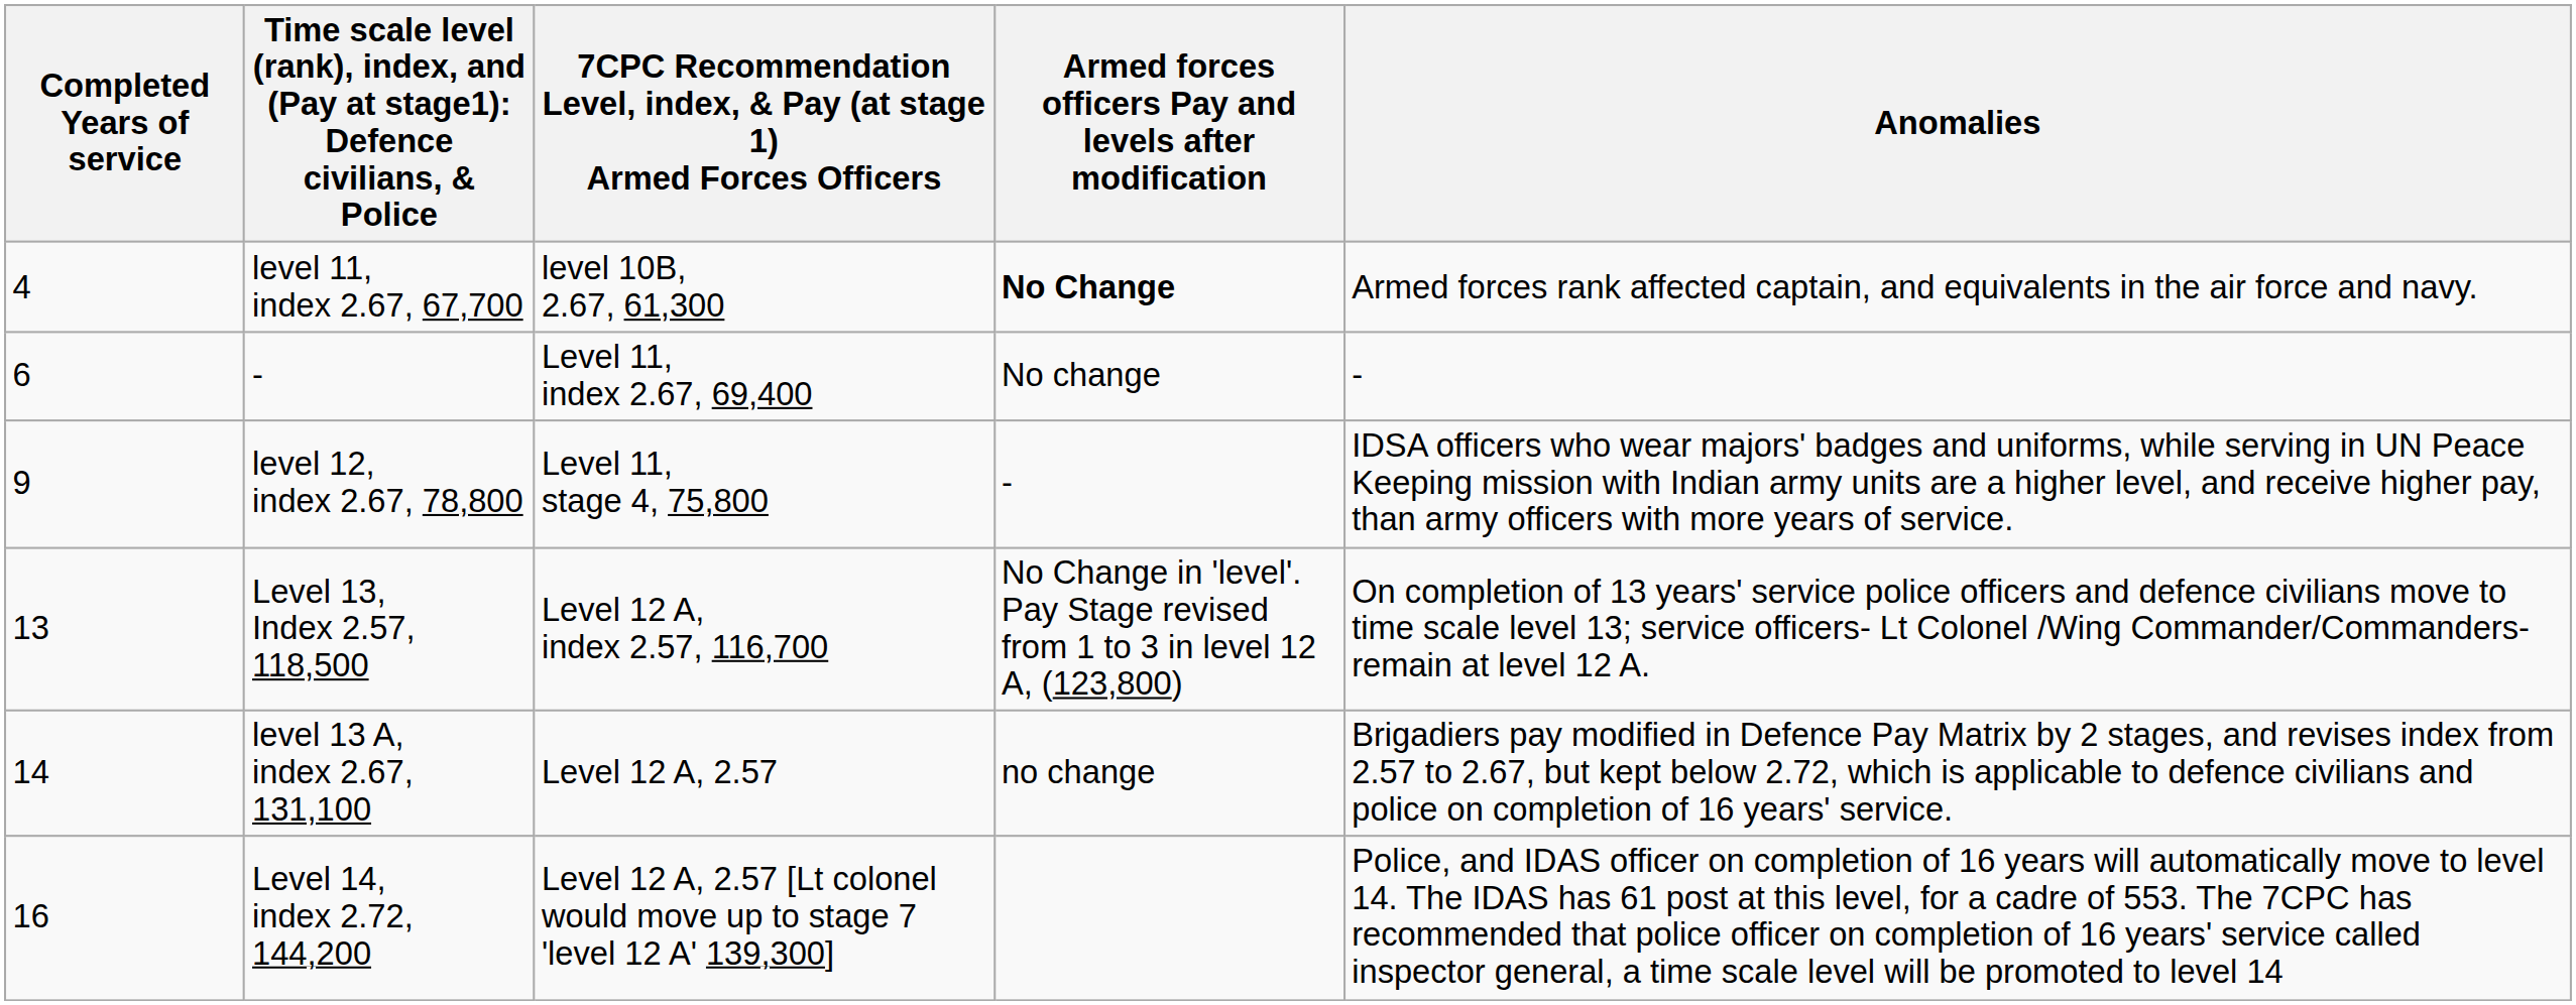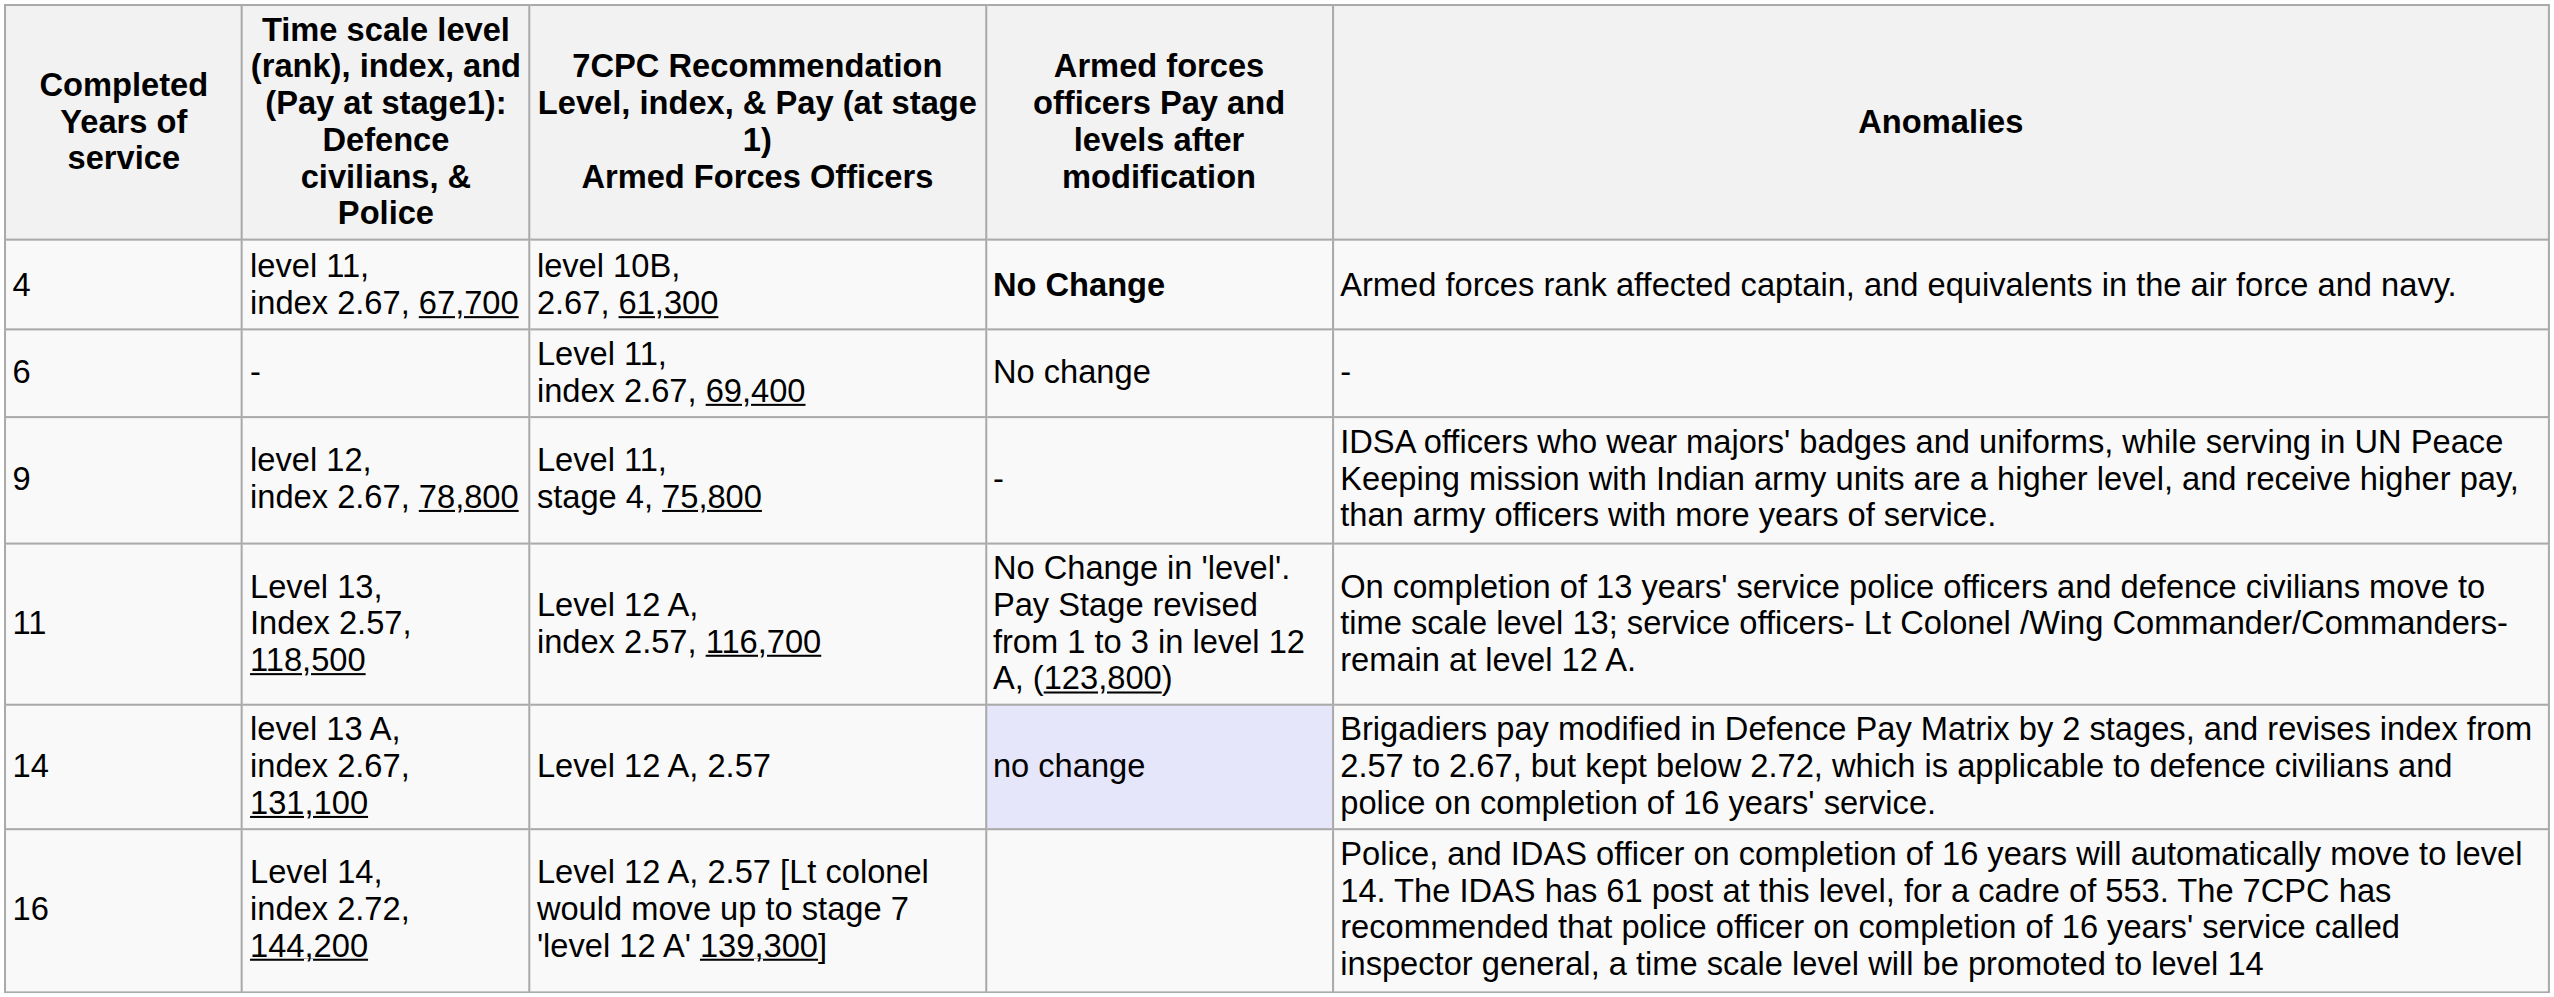 <table class="wikitable sortable">
 <tr>
 <th>Completed Years of service</th>
 <th>Time scale level (rank), index, and (Pay at stage1):<br><span>Defence civilians, & Police</span></th>
 <th>7CPC Recommendation Level, index, & Pay (at stage 1)<br><span>Armed Forces Officers</span></th>
 <th><span>Armed forces officers Pay and levels after modification </span><br></th>
 <th>Anomalies</th>
 </tr>
 <tr>
 <td>4</td>
 <td>level 11,<br>index 2.67, <u>67,700</u></td>
 <td>level 10B,<br>2.67, <u>61,300</u></td>
 <td><strong>No Change</strong></td>
 <td>Armed forces rank affected captain, and equivalents in the air force and navy.</td>
 </tr>
 <tr>
 <td>6</td>
 <td>-</td>
 <td>Level 11,<br>index 2.67, <u>69,400</u></td>
 <td>No change</td>
 <td>-</td>
 </tr>
 <tr>
 <td>9</td>
 <td>level 12,<br>index 2.67, <u>78,800</u></td>
 <td>Level 11,<br>stage 4, <u>75,800</u></td>
 <td>-</td>
 <td>IDSA officers who wear majors' badges and uniforms, while serving in UN Peace Keeping mission with Indian army units are a higher level, and receive higher pay, than army officers with more years of service.</td>
 </tr>
 <tr>
-<td>13</td>
+<td>11</td>
 <td>Level 13,<br>Index 2.57, <u>118,500</u></td>
 <td>Level 12 A,<br>index 2.57, <u>116,700</u></td>
 <td>No Change in 'level'.<br>Pay Stage revised from 1 to 3 in level 12 A, (<u>123,800</u>)</td>
 <td>On completion of 13 years' service police officers and defence civilians move to time scale level 13; service officers- Lt Colonel /Wing Commander/Commanders- remain at level 12 A.</td>
 </tr>
 <tr>
 <td>14</td>
 <td>level 13 A,<br>index 2.67, <u>131,100</u></td>
 <td>Level 12 A, 2.57</td>
-<td>no change</td>
+<td style="background: lavender;">no change</td>
 <td>Brigadiers pay modified in Defence Pay Matrix by 2 stages, and revises index from 2.57 to 2.67, but kept below 2.72, which is applicable to defence civilians and police on completion of 16 years' service.</td>
 </tr>
 <tr>
 <td>16</td>
 <td>Level 14,<br>index 2.72, <u>144,200</u></td>
 <td>Level 12 A, 2.57 [Lt colonel would move up to stage 7 'level 12 A' <u>139,300</u>]</td>
 <td></td>
 <td>Police, and IDAS officer on completion of 16 years will automatically move to level 14. The IDAS has 61 post at this level, for a cadre of 553. The 7CPC has recommended that police officer on completion of 16 years' service called inspector general, a time scale level will be promoted to level 14</td>
 </tr>
 </table>
